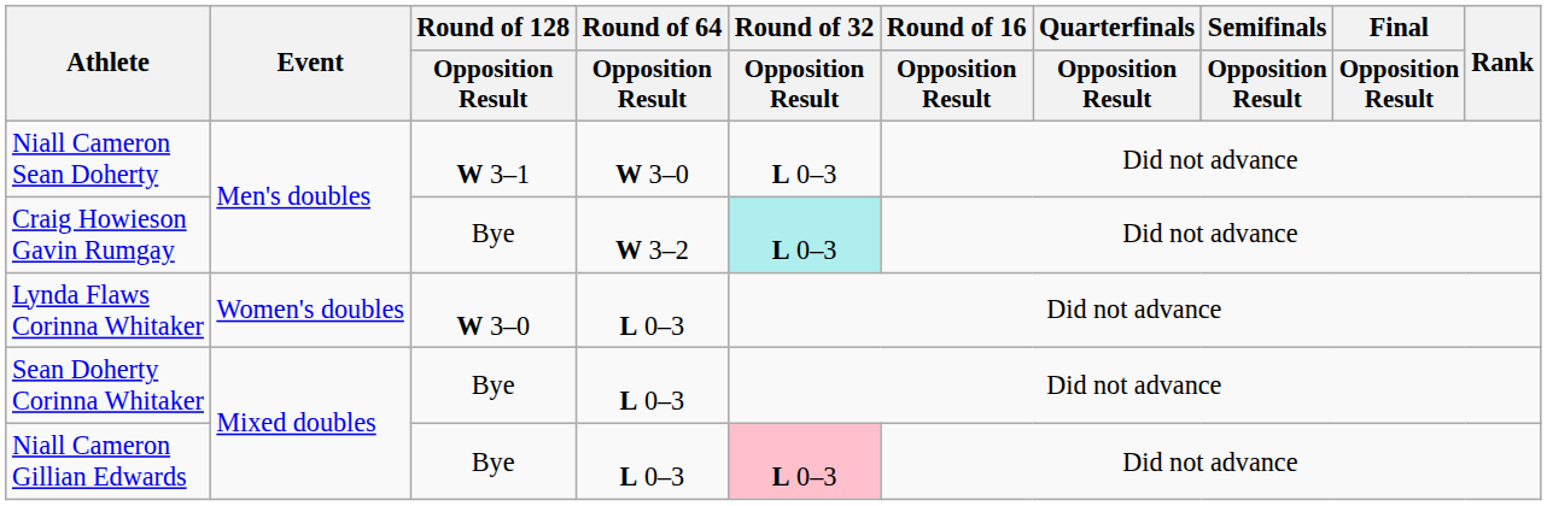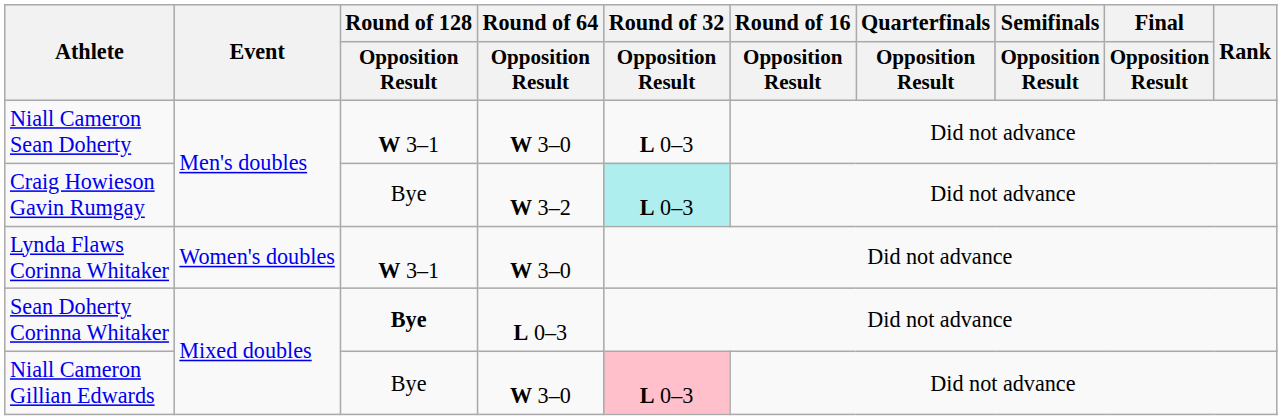 <table class="wikitable" style="font-size:90%">
 <tr>
 <th rowspan=2>Athlete</th>
 <th rowspan=2>Event</th>
 <th>Round of 128</th>
 <th>Round of 64</th>
 <th>Round of 32</th>
 <th>Round of 16</th>
 <th>Quarterfinals</th>
 <th>Semifinals</th>
 <th>Final</th>
 <th rowspan=2>Rank</th>
 </tr>
 <tr style="font-size:95%">
 <th>Opposition<br>Result</th>
 <th>Opposition<br>Result</th>
 <th>Opposition<br>Result</th>
 <th>Opposition<br>Result</th>
 <th>Opposition<br>Result</th>
 <th>Opposition<br>Result</th>
 <th>Opposition<br>Result</th>
 </tr>
 <tr align=center>
 <td align=left><a href='#'>Niall Cameron</a><br><a href='#'>Sean Doherty</a></td>
 <td align=left rowspan=2><a href='#'>Men's doubles</a></td>
 <td><br><strong>W</strong> 3–1</td>
 <td><br><strong>W</strong> 3–0</td>
 <td><br><strong>L</strong> 0–3</td>
 <td colspan=5>Did not advance</td>
 </tr>
 <tr align=center>
 <td align=left><a href='#'>Craig Howieson</a><br><a href='#'>Gavin Rumgay</a></td>
 <td>Bye</td>
 <td><br><strong>W</strong> 3–2</td>
 <td style="background: paleturquoise;"><br><strong>L</strong> 0–3</td>
 <td colspan=5>Did not advance</td>
 </tr>
 <tr align=center>
 <td align=left><a href='#'>Lynda Flaws</a><br><a href='#'>Corinna Whitaker</a></td>
 <td align=left><a href='#'>Women's doubles</a></td>
+<td><br><strong>W</strong> 3–1</td>
 <td><br><strong>W</strong> 3–0</td>
-<td><br><strong>L</strong> 0–3</td>
 <td colspan=6>Did not advance</td>
 </tr>
 <tr align=center>
 <td align=left><a href='#'>Sean Doherty</a><br><a href='#'>Corinna Whitaker</a></td>
 <td align=left rowspan=2><a href='#'>Mixed doubles</a></td>
-<td>Bye</td>
+<td><strong>Bye</strong></td>
 <td><br><strong>L</strong> 0–3</td>
 <td colspan=6>Did not advance</td>
 </tr>
 <tr align=center>
 <td align=left><a href='#'>Niall Cameron</a><br><a href='#'>Gillian Edwards</a></td>
 <td>Bye</td>
-<td><br><strong>L</strong> 0–3</td>
+<td><br><strong>W</strong> 3–0</td>
 <td style="background: pink;"><br><strong>L</strong> 0–3</td>
 <td colspan=5>Did not advance</td>
 </tr>
 </table>
